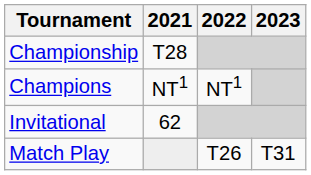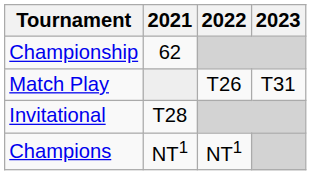 <table class="wikitable" style="text-align:center;">
 <tr>
 <th>Tournament</th>
 <th>2021</th>
 <th>2022</th>
 <th>2023</th>
 </tr>
 <tr>
 <td align="left"><a href='#'>Championship</a></td>
+<td>62</td>
+<td colspan=2 style="background:#D3D3D3;"></td>
+</tr>
+<tr>
+<td align="left"><a href='#'>Match Play</a></td>
+<td style="background:#eeeeee;"></td>
+<td>T26</td>
+<td>T31</td>
+</tr>
+<tr>
+<td align="left"><a href='#'>Invitational</a></td>
 <td>T28</td>
 <td colspan=2 style="background:#D3D3D3;"></td>
 </tr>
 <tr>
 <td align="left"><a href='#'>Champions</a></td>
 <td>NT<sup>1</sup></td>
 <td>NT<sup>1</sup></td>
 <td colspan=1 style="background:#D3D3D3;"></td>
 </tr>
-<tr>
-<td align="left"><a href='#'>Invitational</a></td>
-<td>62</td>
-<td colspan=2 style="background:#D3D3D3;"></td>
-</tr>
-<tr>
-<td align="left"><a href='#'>Match Play</a></td>
-<td style="background:#eeeeee;"></td>
-<td>T26</td>
-<td>T31</td>
-</tr>
 </table>
